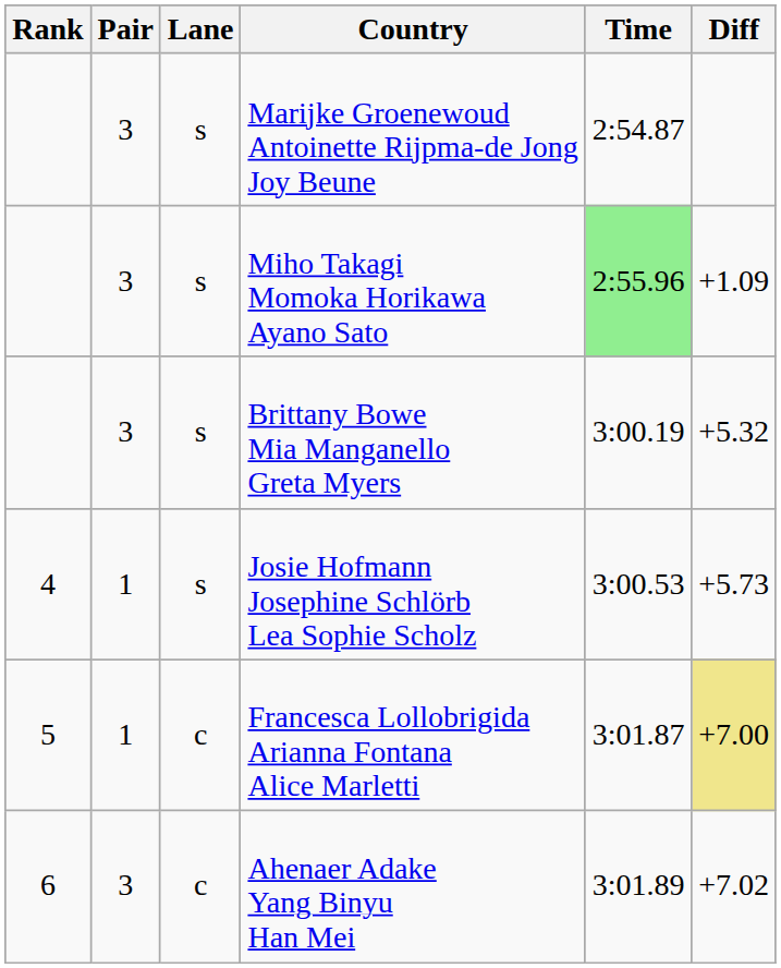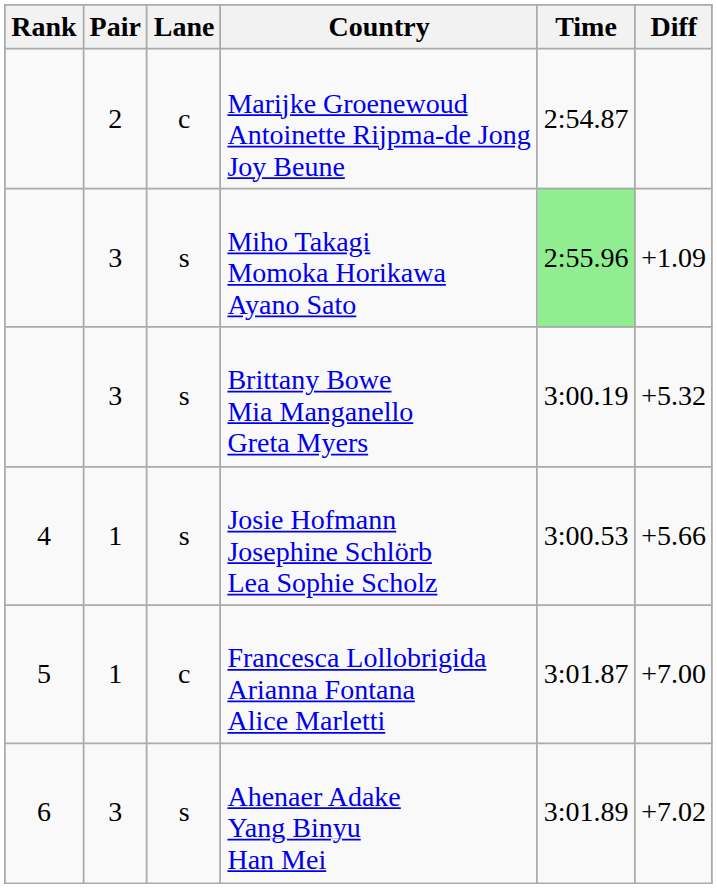 <table class="wikitable sortable" style="text-align:center">
 <tr>
 <th>Rank</th>
 <th>Pair</th>
 <th>Lane</th>
 <th>Country</th>
 <th>Time</th>
 <th>Diff</th>
 </tr>
 <tr>
 <td></td>
-<td>3</td>
-<td>s</td>
+<td>2</td>
+<td>c</td>
 <td align="left"><br><a href='#'>Marijke Groenewoud</a><br><a href='#'>Antoinette Rijpma-de Jong</a><br><a href='#'>Joy Beune</a></td>
 <td>2:54.87</td>
 <td></td>
 </tr>
 <tr>
 <td></td>
 <td>3</td>
 <td>s</td>
 <td align="left"><br><a href='#'>Miho Takagi</a><br><a href='#'>Momoka Horikawa</a><br><a href='#'>Ayano Sato</a></td>
 <td style="background: lightgreen;">2:55.96</td>
 <td>+1.09</td>
 </tr>
 <tr>
 <td></td>
 <td>3</td>
 <td>s</td>
 <td align="left"><br><a href='#'>Brittany Bowe</a><br><a href='#'>Mia Manganello</a><br><a href='#'>Greta Myers</a></td>
 <td>3:00.19</td>
 <td>+5.32</td>
 </tr>
 <tr>
 <td>4</td>
 <td>1</td>
 <td>s</td>
 <td align="left"><br><a href='#'>Josie Hofmann</a><br><a href='#'>Josephine Schlörb</a><br><a href='#'>Lea Sophie Scholz</a></td>
 <td>3:00.53</td>
-<td>+5.73</td>
+<td>+5.66</td>
 </tr>
 <tr>
 <td>5</td>
 <td>1</td>
 <td>c</td>
 <td align="left"><br><a href='#'>Francesca Lollobrigida</a><br><a href='#'>Arianna Fontana</a><br><a href='#'>Alice Marletti</a></td>
 <td>3:01.87</td>
-<td style="background: khaki;">+7.00</td>
+<td>+7.00</td>
 </tr>
 <tr>
 <td>6</td>
 <td>3</td>
-<td>c</td>
+<td>s</td>
 <td align="left"><br><a href='#'>Ahenaer Adake</a><br><a href='#'>Yang Binyu</a><br><a href='#'>Han Mei</a></td>
 <td>3:01.89</td>
 <td>+7.02</td>
 </tr>
 </table>
